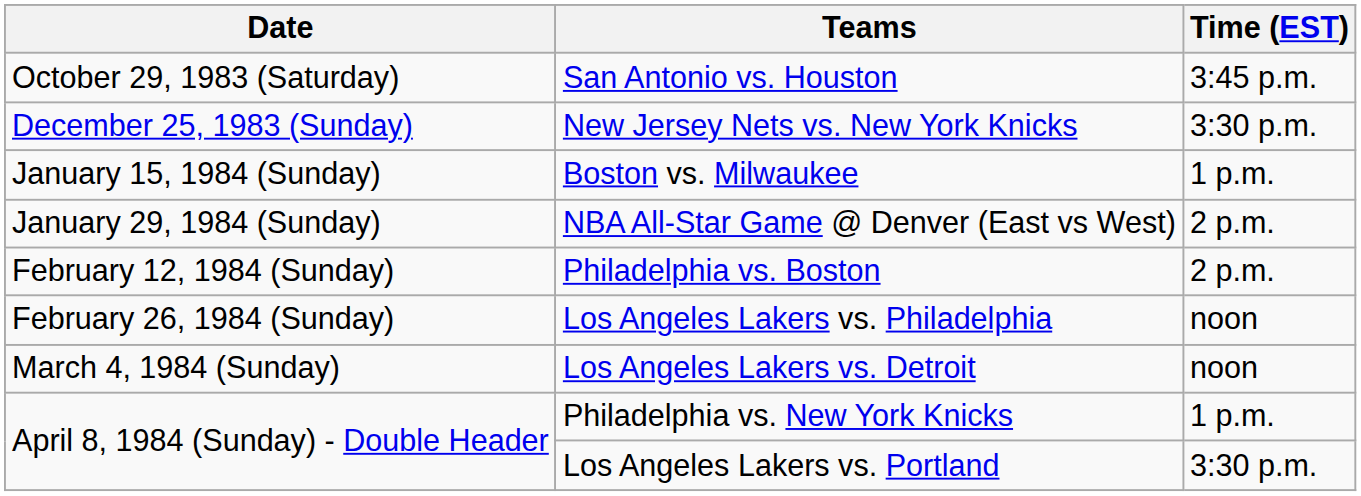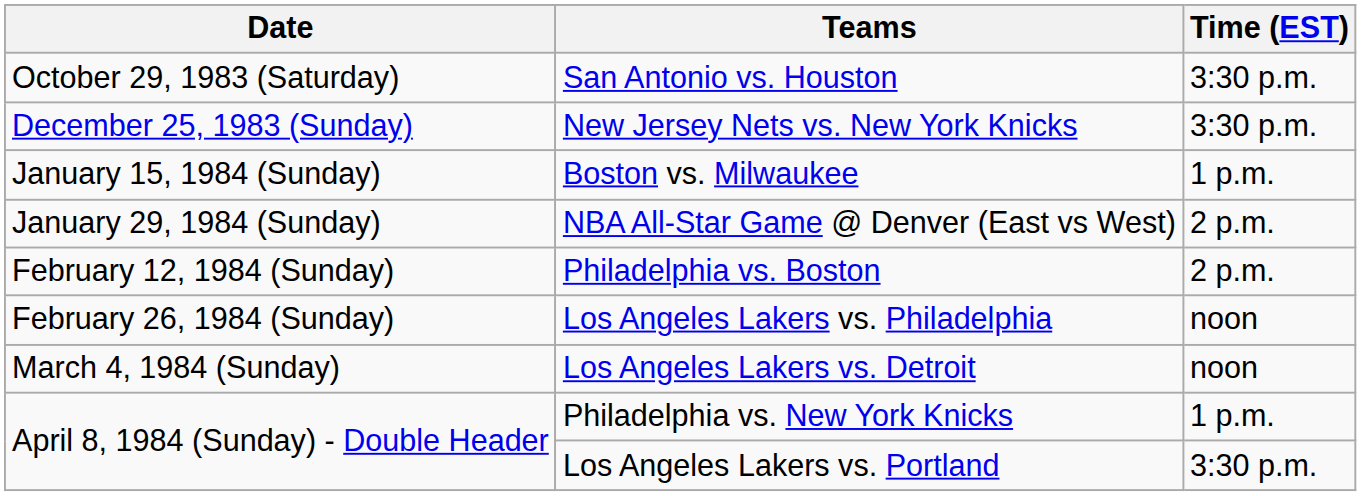 <table class="wikitable">
 <tr>
 <th>Date</th>
 <th>Teams</th>
 <th>Time (<a href='#'>EST</a>)</th>
 </tr>
 <tr>
 <td>October 29, 1983 (Saturday)</td>
 <td><a href='#'>San Antonio vs. Houston</a></td>
-<td>3:45 p.m.</td>
+<td>3:30 p.m.</td>
 </tr>
 <tr>
 <td><a href='#'>December 25, 1983 (Sunday)</a></td>
 <td><a href='#'>New Jersey Nets vs. New York Knicks</a></td>
 <td>3:30 p.m.</td>
 </tr>
 <tr>
 <td>January 15, 1984 (Sunday)</td>
 <td><a href='#'>Boston</a> vs. <a href='#'>Milwaukee</a></td>
 <td>1 p.m.</td>
 </tr>
 <tr>
 <td>January 29, 1984 (Sunday)</td>
 <td><a href='#'>NBA All-Star Game</a> @ Denver (East vs West)</td>
 <td>2 p.m.</td>
 </tr>
 <tr>
 <td>February 12, 1984 (Sunday)</td>
 <td><a href='#'>Philadelphia vs. Boston</a></td>
 <td>2 p.m.</td>
 </tr>
 <tr>
 <td>February 26, 1984 (Sunday)</td>
 <td><a href='#'>Los Angeles Lakers</a> vs. <a href='#'>Philadelphia</a></td>
 <td>noon</td>
 </tr>
 <tr>
 <td>March 4, 1984 (Sunday)</td>
 <td><a href='#'>Los Angeles Lakers vs. Detroit</a></td>
 <td>noon</td>
 </tr>
 <tr>
 <td rowspan="2">April 8, 1984 (Sunday) - <a href='#'>Double Header</a></td>
 <td>Philadelphia vs. <a href='#'>New York Knicks</a></td>
 <td>1 p.m.</td>
 </tr>
 <tr>
 <td>Los Angeles Lakers vs. <a href='#'>Portland</a></td>
 <td>3:30 p.m.</td>
 </tr>
 </table>
